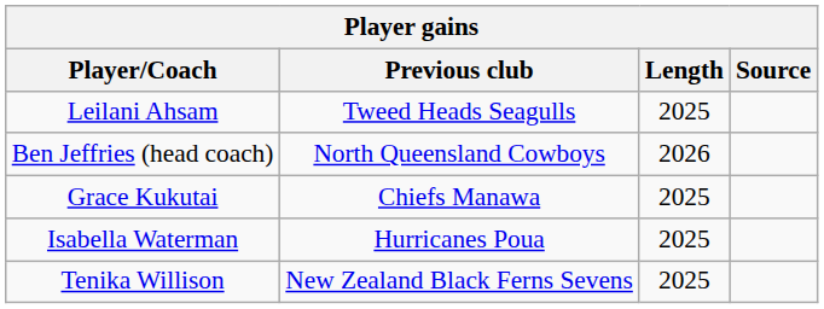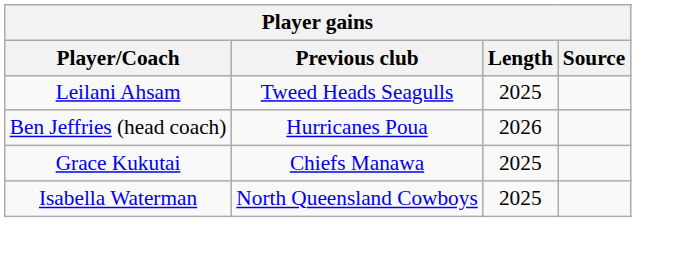 <table class="wikitable sortable" style="text-align: center; font-size:90%">
 <tr>
 <th colspan="4">Player gains</th>
 </tr>
 <tr style="background:#efefef;">
 <th>Player/Coach</th>
 <th>Previous club</th>
 <th>Length</th>
 <th>Source</th>
 </tr>
 <tr>
 <td><a href='#'>Leilani Ahsam</a></td>
 <td><a href='#'>Tweed Heads Seagulls</a></td>
 <td>2025</td>
 <td></td>
 </tr>
 <tr>
 <td><a href='#'>Ben Jeffries</a> (head coach)</td>
-<td><a href='#'>North Queensland Cowboys</a></td>
+<td><a href='#'>Hurricanes Poua</a></td>
 <td>2026</td>
 <td></td>
 </tr>
 <tr>
 <td><a href='#'>Grace Kukutai</a></td>
 <td><a href='#'>Chiefs Manawa</a></td>
 <td>2025</td>
 <td></td>
 </tr>
 <tr>
 <td><a href='#'>Isabella Waterman</a></td>
-<td><a href='#'>Hurricanes Poua</a></td>
-<td>2025</td>
-<td></td>
-</tr>
-<tr>
-<td><a href='#'>Tenika Willison</a></td>
-<td><a href='#'>New Zealand Black Ferns Sevens</a></td>
+<td><a href='#'>North Queensland Cowboys</a></td>
 <td>2025</td>
 <td></td>
 </tr>
 </table>
